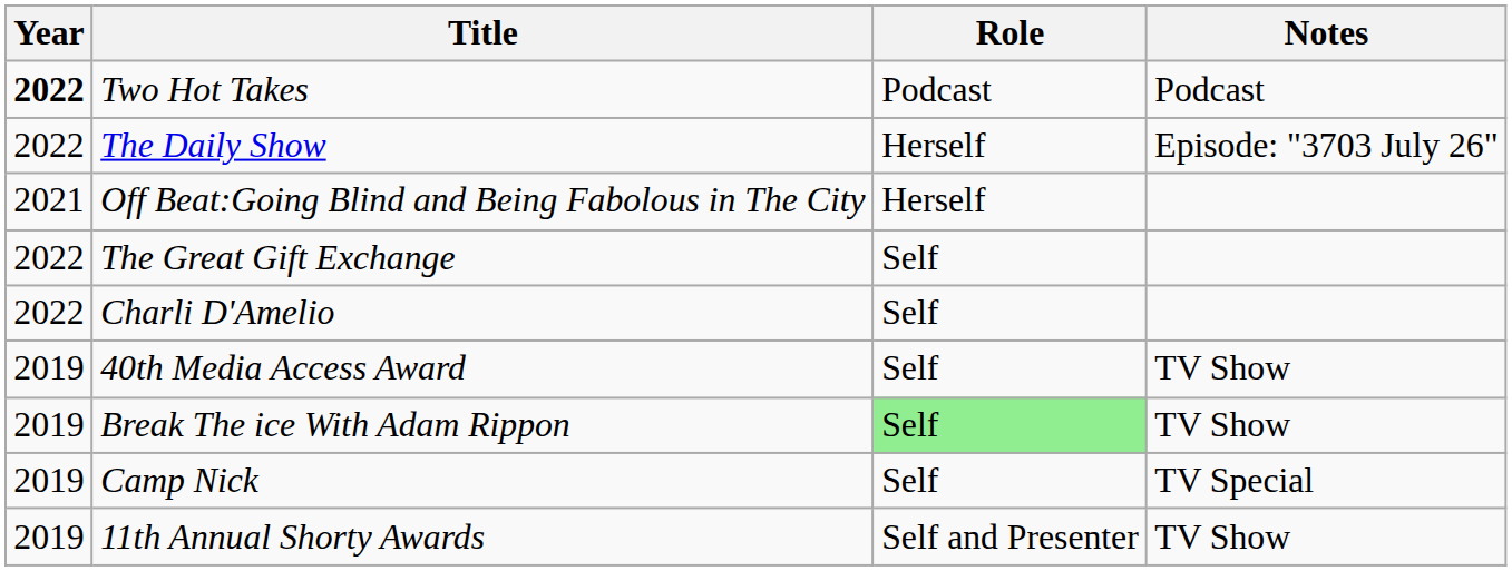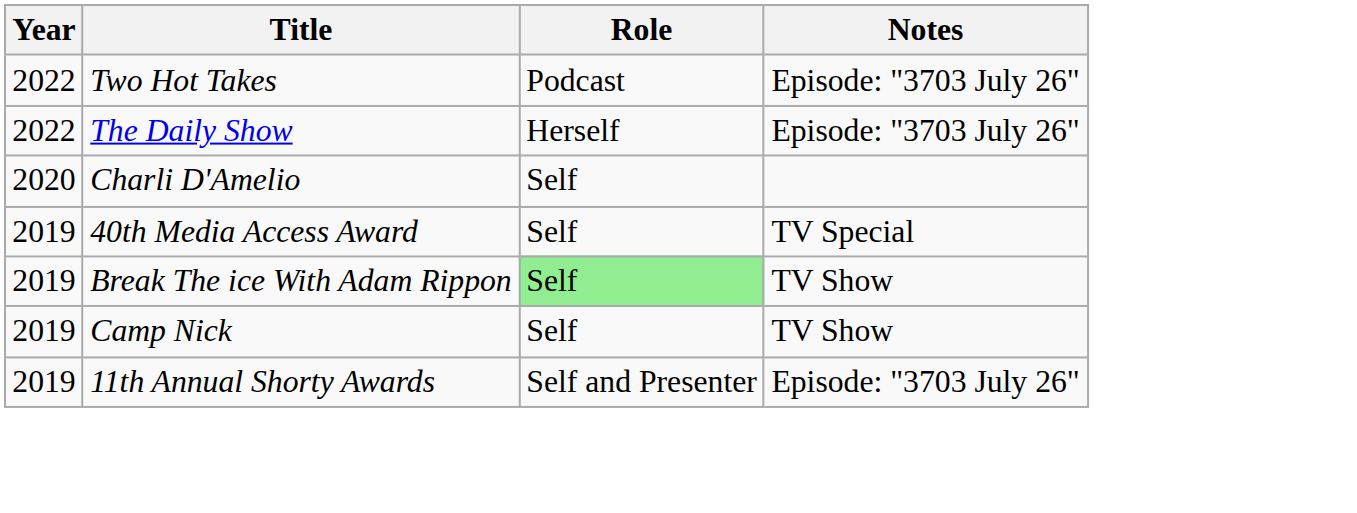 <table class="wikitable sortable">
 <tr>
 <th>Year</th>
 <th>Title</th>
 <th>Role</th>
 <th class="unsortable">Notes</th>
 </tr>
 <tr>
-<td><strong>2022</strong></td>
+<td>2022</td>
 <td><em>Two Hot Takes</em></td>
 <td>Podcast</td>
-<td>Podcast</td>
+<td>Episode: "3703	July 26"</td>
 </tr>
 <tr>
 <td>2022</td>
 <td><em><a href='#'>The Daily Show</a></em></td>
 <td>Herself</td>
 <td>Episode: "3703	July 26"</td>
 </tr>
 <tr>
-<td>2021</td>
-<td><em>Off Beat:Going Blind and Being Fabolous in The City</em></td>
-<td>Herself</td>
-<td></td>
-</tr>
-<tr>
-<td>2022</td>
-<td><em>The Great Gift Exchange</em></td>
-<td>Self</td>
-<td></td>
-</tr>
-<tr>
-<td>2022</td>
+<td>2020</td>
 <td><em>Charli D'Amelio</em></td>
 <td>Self</td>
 </tr>
 <tr>
 <td>2019</td>
 <td><em>40th Media Access Award</em></td>
 <td>Self</td>
-<td>TV Show</td>
+<td>TV Special</td>
 </tr>
 <tr>
 <td>2019</td>
 <td><em>Break The ice With Adam Rippon</em></td>
 <td style="background: lightgreen;">Self</td>
 <td>TV Show</td>
 </tr>
 <tr>
 <td>2019</td>
 <td><em> Camp Nick </em></td>
 <td>Self</td>
-<td>TV Special</td>
+<td>TV Show</td>
 </tr>
 <tr>
 <td>2019</td>
 <td><em>11th Annual Shorty Awards</em></td>
 <td>Self and Presenter</td>
-<td>TV Show</td>
+<td>Episode: "3703	July 26"</td>
 </tr>
 </table>
